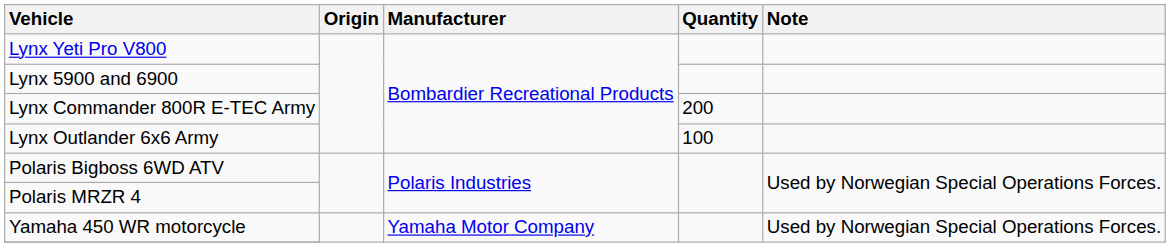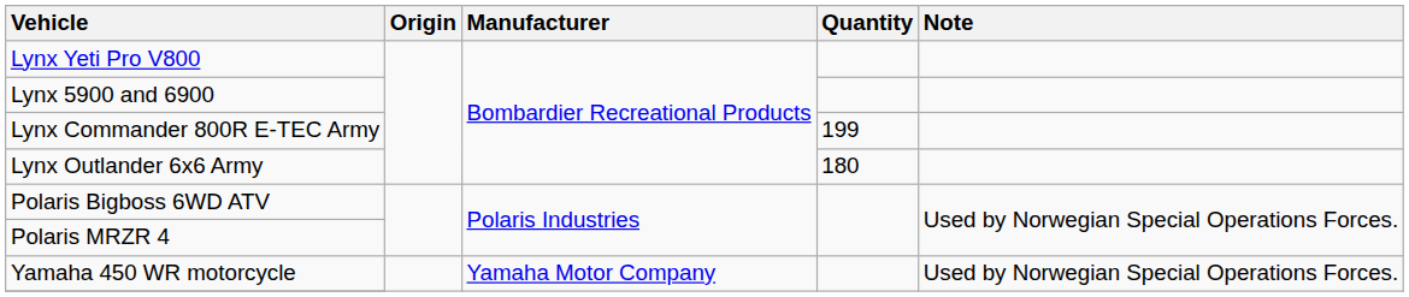 <table class="wikitable">
 <tr>
 <th style="text-align:left;">Vehicle</th>
 <th style="text-align:left;">Origin</th>
 <th style="text-align:left;">Manufacturer</th>
 <th style="text-align:left;">Quantity</th>
 <th style="text-align:left;">Note</th>
 </tr>
 <tr>
 <td><a href='#'>Lynx Yeti Pro V800</a></td>
 <td rowspan="4" style="text-align:left;"><br></td>
 <td rowspan="4" style="text-align:left;"><a href='#'>Bombardier Recreational Products</a></td>
 <td></td>
 <td></td>
 </tr>
 <tr>
 <td>Lynx 5900 and 6900</td>
 <td></td>
 <td></td>
 </tr>
 <tr>
 <td>Lynx Commander 800R E-TEC Army</td>
-<td>200</td>
+<td>199</td>
 <td></td>
 </tr>
 <tr>
 <td>Lynx Outlander 6x6 Army</td>
-<td>100</td>
+<td>180</td>
 <td></td>
 </tr>
 <tr>
 <td>Polaris Bigboss 6WD ATV</td>
 <td rowspan="2" style="text-align:left;"></td>
 <td rowspan="2" style="text-align:left;"><a href='#'>Polaris Industries</a></td>
 <td rowspan="2"></td>
 <td rowspan="2">Used by Norwegian Special Operations Forces.</td>
 </tr>
 <tr>
 <td>Polaris MRZR 4</td>
 </tr>
 <tr>
 <td>Yamaha 450 WR motorcycle</td>
 <td rowspan="2" style="text-align:left;"></td>
 <td rowspan="2" style="text-align:left;"><a href='#'>Yamaha Motor Company</a></td>
 <td rowspan="2"></td>
 <td rowspan="2">Used by Norwegian Special Operations Forces.</td>
 </tr>
 <tr>
 </tr>
 </table>
